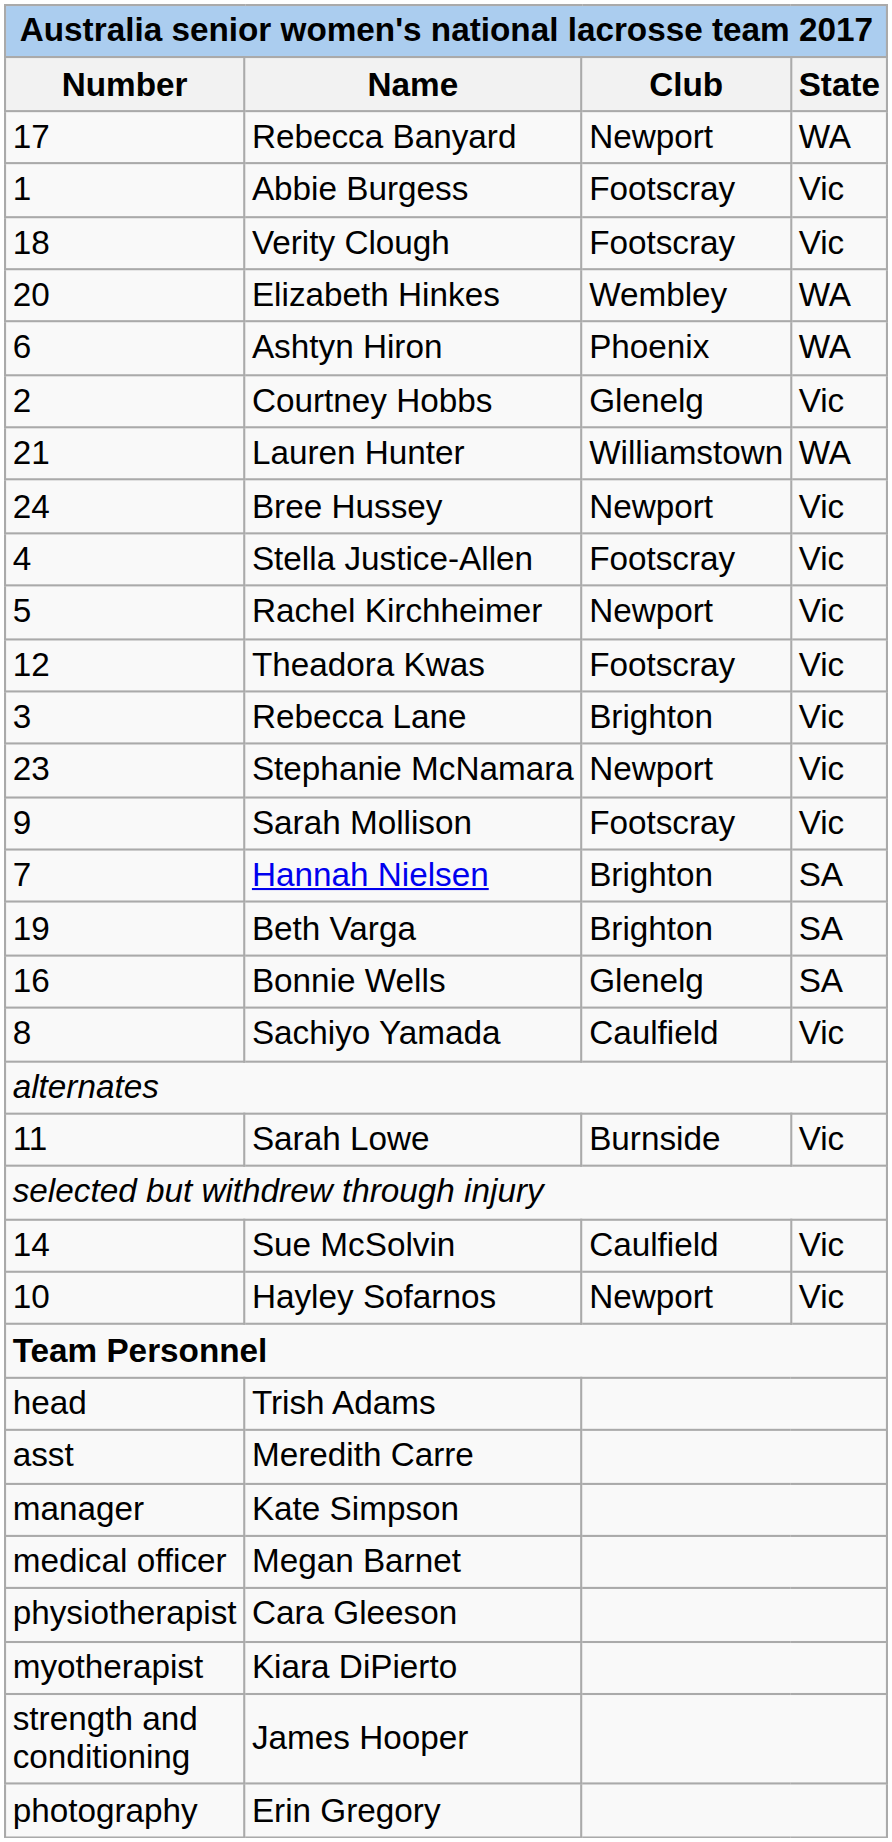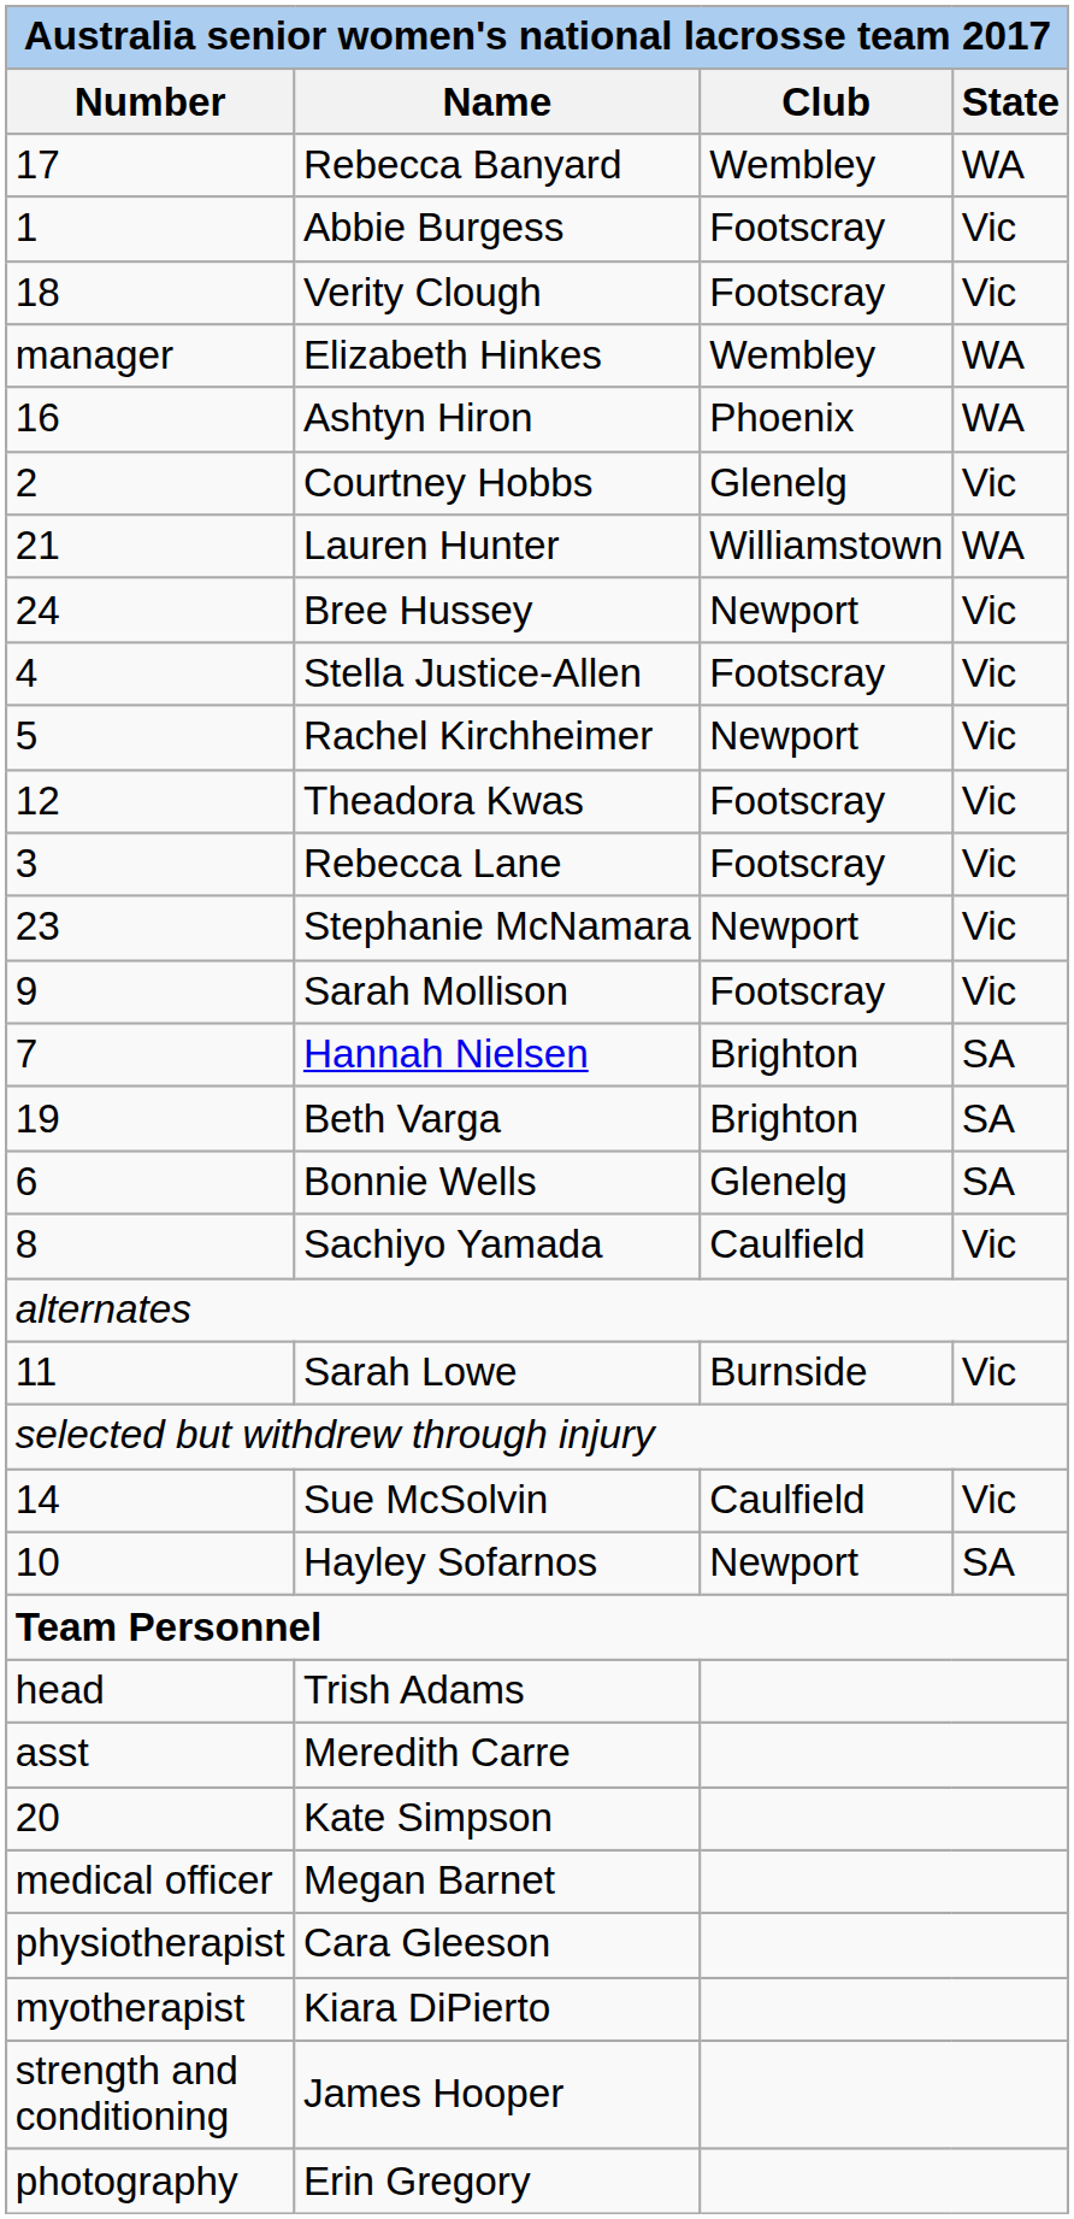 <table class="wikitable">
 <tr>
 <td colspan = 5 style="text-align:center; background:#abcdef;"><strong>Australia senior women's national lacrosse team 2017</strong></td>
 </tr>
 <tr>
 <th>Number</th>
 <th>Name</th>
 <th>Club</th>
 <th>State</th>
 </tr>
 <tr>
 <td>17</td>
 <td>Rebecca Banyard</td>
-<td>Newport</td>
+<td>Wembley</td>
 <td>WA</td>
 </tr>
 <tr>
 <td>1</td>
 <td>Abbie Burgess</td>
 <td>Footscray</td>
 <td>Vic</td>
 </tr>
 <tr>
 <td>18</td>
 <td>Verity Clough</td>
 <td>Footscray</td>
 <td>Vic</td>
 </tr>
 <tr>
-<td>20</td>
+<td>manager</td>
 <td>Elizabeth Hinkes</td>
 <td>Wembley</td>
 <td>WA</td>
 </tr>
 <tr>
-<td>6</td>
+<td>16</td>
 <td>Ashtyn Hiron</td>
 <td>Phoenix</td>
 <td>WA</td>
 </tr>
 <tr>
 <td>2</td>
 <td>Courtney Hobbs</td>
 <td>Glenelg</td>
 <td>Vic</td>
 </tr>
 <tr>
 <td>21</td>
 <td>Lauren Hunter</td>
 <td>Williamstown</td>
 <td>WA</td>
 </tr>
 <tr>
 <td>24</td>
 <td>Bree Hussey</td>
 <td>Newport</td>
 <td>Vic</td>
 </tr>
 <tr>
 <td>4</td>
 <td>Stella Justice-Allen</td>
 <td>Footscray</td>
 <td>Vic</td>
 </tr>
 <tr>
 <td>5</td>
 <td>Rachel Kirchheimer</td>
 <td>Newport</td>
 <td>Vic</td>
 </tr>
 <tr>
 <td>12</td>
 <td>Theadora Kwas</td>
 <td>Footscray</td>
 <td>Vic</td>
 </tr>
 <tr>
 <td>3</td>
 <td>Rebecca Lane</td>
-<td>Brighton</td>
+<td>Footscray</td>
 <td>Vic</td>
 </tr>
 <tr>
 <td>23</td>
 <td>Stephanie McNamara</td>
 <td>Newport</td>
 <td>Vic</td>
 </tr>
 <tr>
 <td>9</td>
 <td>Sarah Mollison</td>
 <td>Footscray</td>
 <td>Vic</td>
 </tr>
 <tr>
 <td>7</td>
 <td><a href='#'>Hannah Nielsen</a></td>
 <td>Brighton</td>
 <td>SA</td>
 </tr>
 <tr>
 <td>19</td>
 <td>Beth Varga</td>
 <td>Brighton</td>
 <td>SA</td>
 </tr>
 <tr>
-<td>16</td>
+<td>6</td>
 <td>Bonnie Wells</td>
 <td>Glenelg</td>
 <td>SA</td>
 </tr>
 <tr>
 <td>8</td>
 <td>Sachiyo Yamada</td>
 <td>Caulfield</td>
 <td>Vic</td>
 </tr>
 <tr>
 <td colspan = 5><em>alternates</em></td>
 </tr>
 <tr>
 <td>11</td>
 <td>Sarah Lowe</td>
 <td>Burnside</td>
 <td>Vic</td>
 </tr>
 <tr>
 <td colspan = 5><em>selected but withdrew through injury</em></td>
 </tr>
 <tr>
 <td>14</td>
 <td>Sue McSolvin</td>
 <td>Caulfield</td>
 <td>Vic</td>
 </tr>
 <tr>
 <td>10</td>
 <td>Hayley Sofarnos</td>
 <td>Newport</td>
-<td>Vic</td>
+<td>SA</td>
 </tr>
 <tr>
 <td colspan = 5><strong>Team Personnel</strong></td>
 </tr>
 <tr>
 <td>head</td>
 <td>Trish Adams</td>
 <td colspan = 2></td>
 </tr>
 <tr>
 <td>asst</td>
 <td>Meredith Carre</td>
 <td colspan = 2></td>
 </tr>
 <tr>
-<td>manager</td>
+<td>20</td>
 <td>Kate Simpson</td>
 <td colspan = 2></td>
 </tr>
 <tr>
 <td>medical officer</td>
 <td>Megan Barnet</td>
 <td colspan = 2></td>
 </tr>
 <tr>
 <td>physiotherapist</td>
 <td>Cara Gleeson</td>
 <td colspan = 2></td>
 </tr>
 <tr>
 <td>myotherapist</td>
 <td>Kiara DiPierto</td>
 <td colspan = 2></td>
 </tr>
 <tr>
 <td>strength and<br>conditioning</td>
 <td>James Hooper</td>
 <td colspan = 2></td>
 </tr>
 <tr>
 <td>photography</td>
 <td>Erin Gregory</td>
 <td colspan = 2></td>
 </tr>
 </table>
